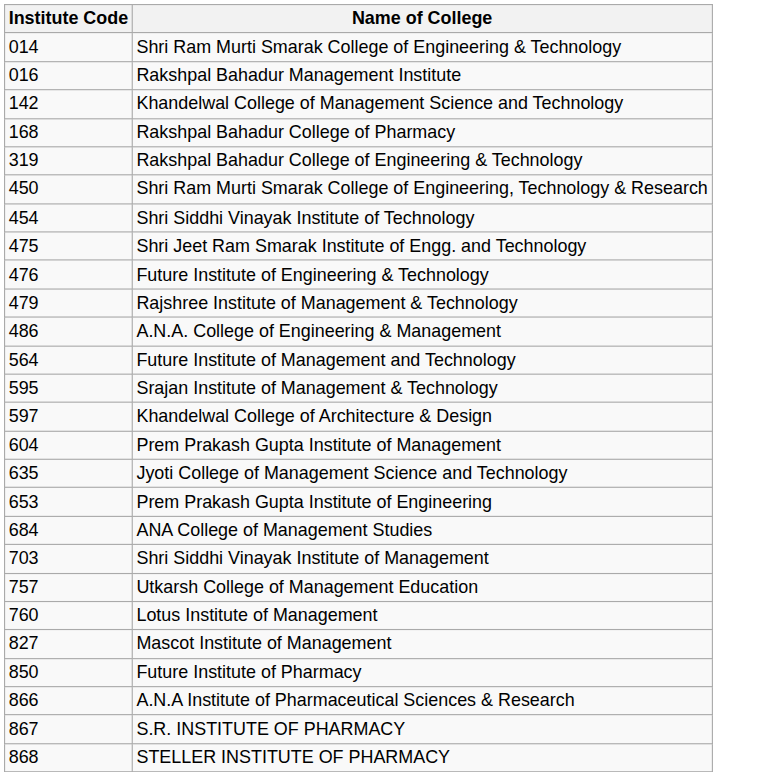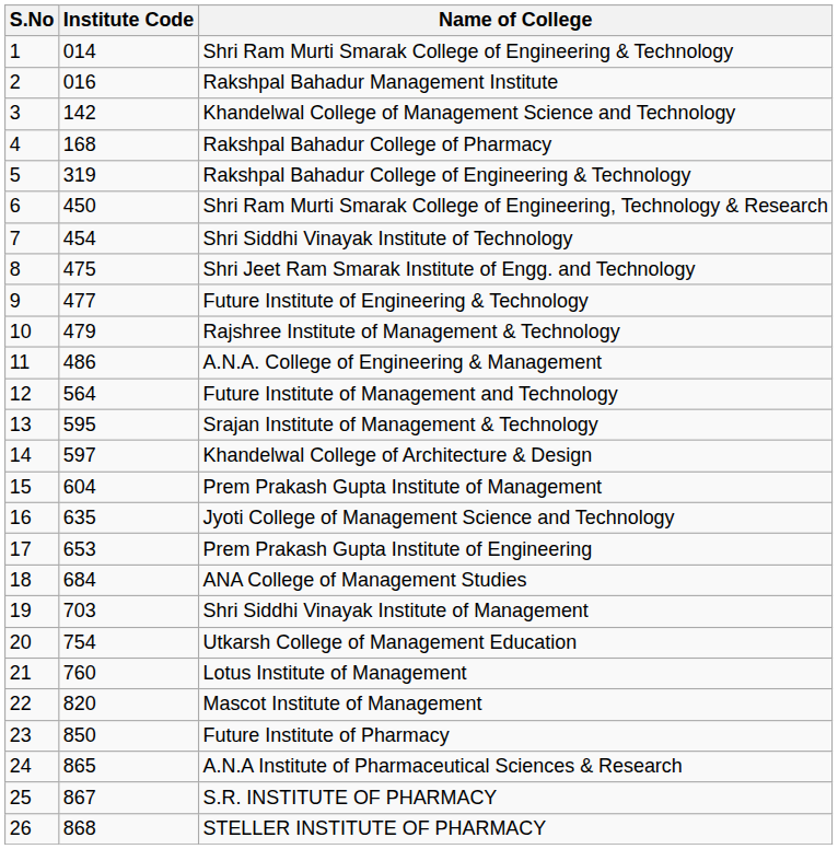 <table class="wikitable sortable">
 <tr>
+<th>S.No</th>
 <th>Institute Code</th>
 <th>Name of College</th>
 </tr>
 <tr>
+<td>1</td>
 <td>014</td>
 <td>Shri Ram Murti Smarak College of Engineering & Technology</td>
 </tr>
 <tr>
+<td>2</td>
 <td>016</td>
 <td>Rakshpal Bahadur Management Institute</td>
 </tr>
 <tr>
+<td>3</td>
 <td>142</td>
 <td>Khandelwal College of Management Science and Technology</td>
 </tr>
 <tr>
+<td>4</td>
 <td>168</td>
 <td>Rakshpal Bahadur College of Pharmacy</td>
 </tr>
 <tr>
+<td>5</td>
 <td>319</td>
 <td>Rakshpal Bahadur College of Engineering & Technology</td>
 </tr>
 <tr>
+<td>6</td>
 <td>450</td>
 <td>Shri Ram Murti Smarak College of Engineering, Technology & Research</td>
 </tr>
 <tr>
+<td>7</td>
 <td>454</td>
 <td>Shri Siddhi Vinayak Institute of Technology</td>
 </tr>
 <tr>
+<td>8</td>
 <td>475</td>
 <td>Shri Jeet Ram Smarak Institute of Engg. and Technology</td>
 </tr>
 <tr>
-<td>476</td>
+<td>9</td>
+<td>477</td>
 <td>Future Institute of Engineering & Technology</td>
 </tr>
 <tr>
+<td>10</td>
 <td>479</td>
 <td>Rajshree Institute of Management & Technology</td>
 </tr>
 <tr>
+<td>11</td>
 <td>486</td>
 <td>A.N.A. College of Engineering & Management</td>
 </tr>
 <tr>
+<td>12</td>
 <td>564</td>
 <td>Future Institute of Management and Technology</td>
 </tr>
 <tr>
+<td>13</td>
 <td>595</td>
 <td>Srajan Institute of Management & Technology</td>
 </tr>
 <tr>
+<td>14</td>
 <td>597</td>
 <td>Khandelwal College of Architecture & Design</td>
 </tr>
 <tr>
+<td>15</td>
 <td>604</td>
 <td>Prem Prakash Gupta Institute of Management</td>
 </tr>
 <tr>
+<td>16</td>
 <td>635</td>
 <td>Jyoti College of Management Science and Technology</td>
 </tr>
 <tr>
+<td>17</td>
 <td>653</td>
 <td>Prem Prakash Gupta Institute of Engineering</td>
 </tr>
 <tr>
+<td>18</td>
 <td>684</td>
 <td>ANA College of Management Studies</td>
 </tr>
 <tr>
+<td>19</td>
 <td>703</td>
 <td>Shri Siddhi Vinayak Institute of Management</td>
 </tr>
 <tr>
-<td>757</td>
+<td>20</td>
+<td>754</td>
 <td>Utkarsh College of Management Education</td>
 </tr>
 <tr>
+<td>21</td>
 <td>760</td>
 <td>Lotus Institute of Management</td>
 </tr>
 <tr>
-<td>827</td>
+<td>22</td>
+<td>820</td>
 <td>Mascot Institute of Management</td>
 </tr>
 <tr>
+<td>23</td>
 <td>850</td>
 <td>Future Institute of Pharmacy</td>
 </tr>
 <tr>
-<td>866</td>
+<td>24</td>
+<td>865</td>
 <td>A.N.A Institute of Pharmaceutical Sciences & Research</td>
 </tr>
 <tr>
+<td>25</td>
 <td>867</td>
 <td>S.R. INSTITUTE OF PHARMACY</td>
 </tr>
 <tr>
+<td>26</td>
 <td>868</td>
 <td>STELLER INSTITUTE OF PHARMACY</td>
 </tr>
 </table>
